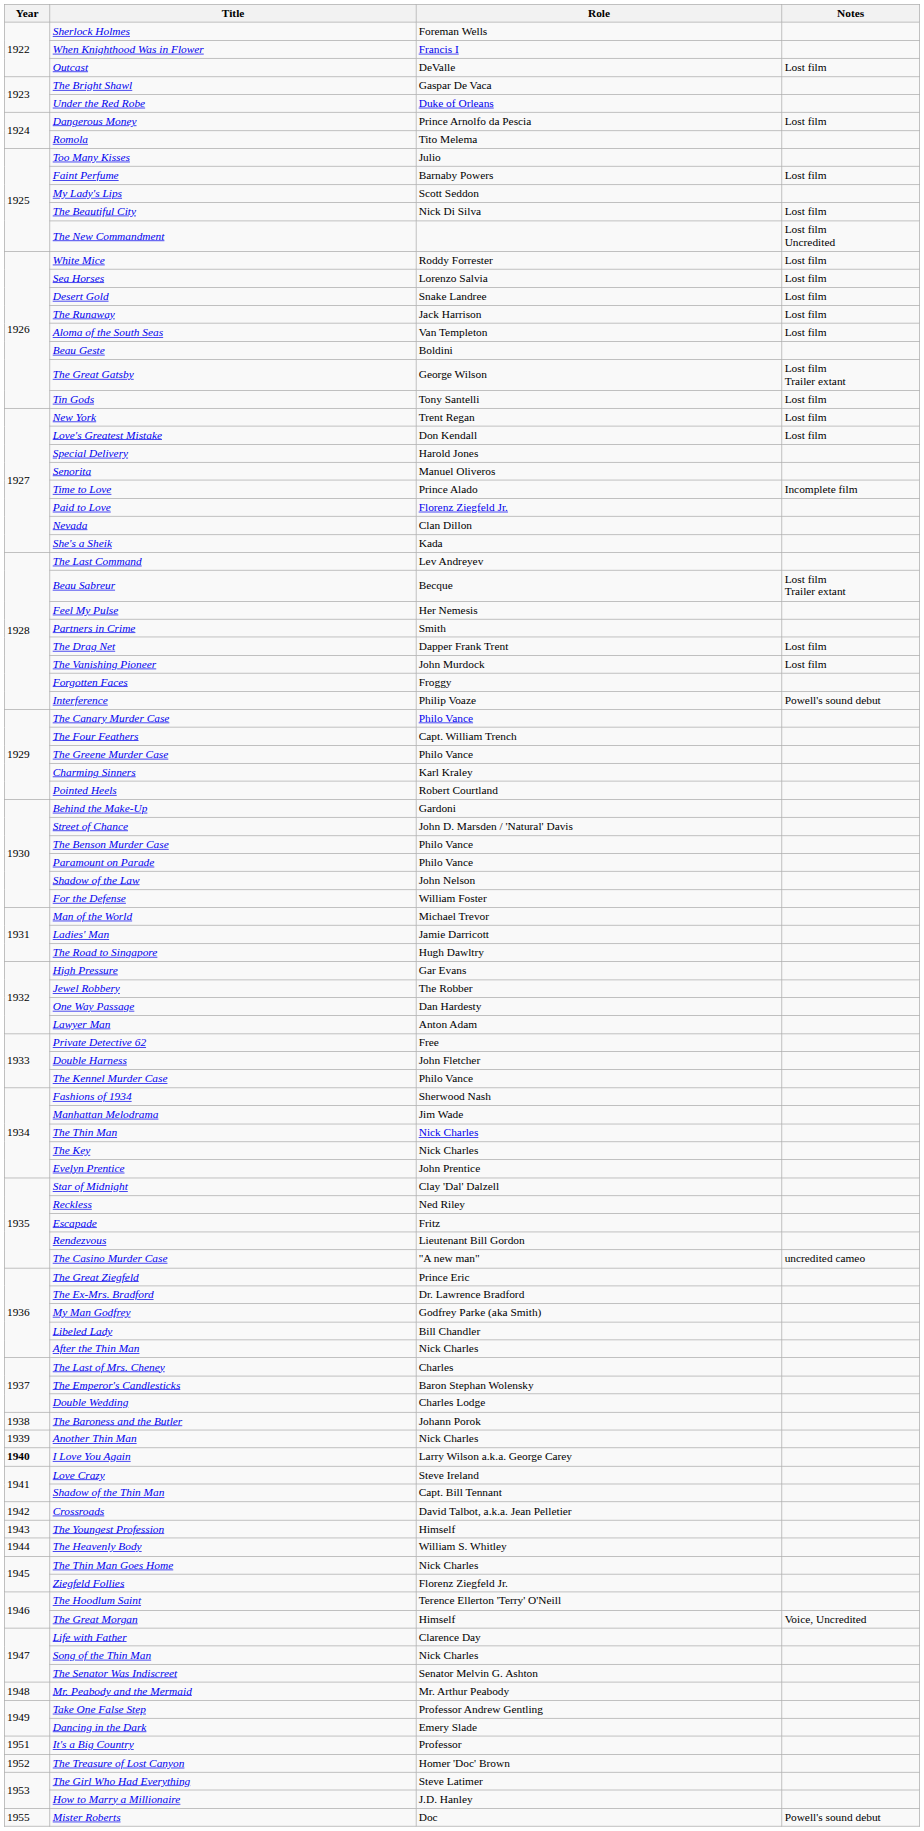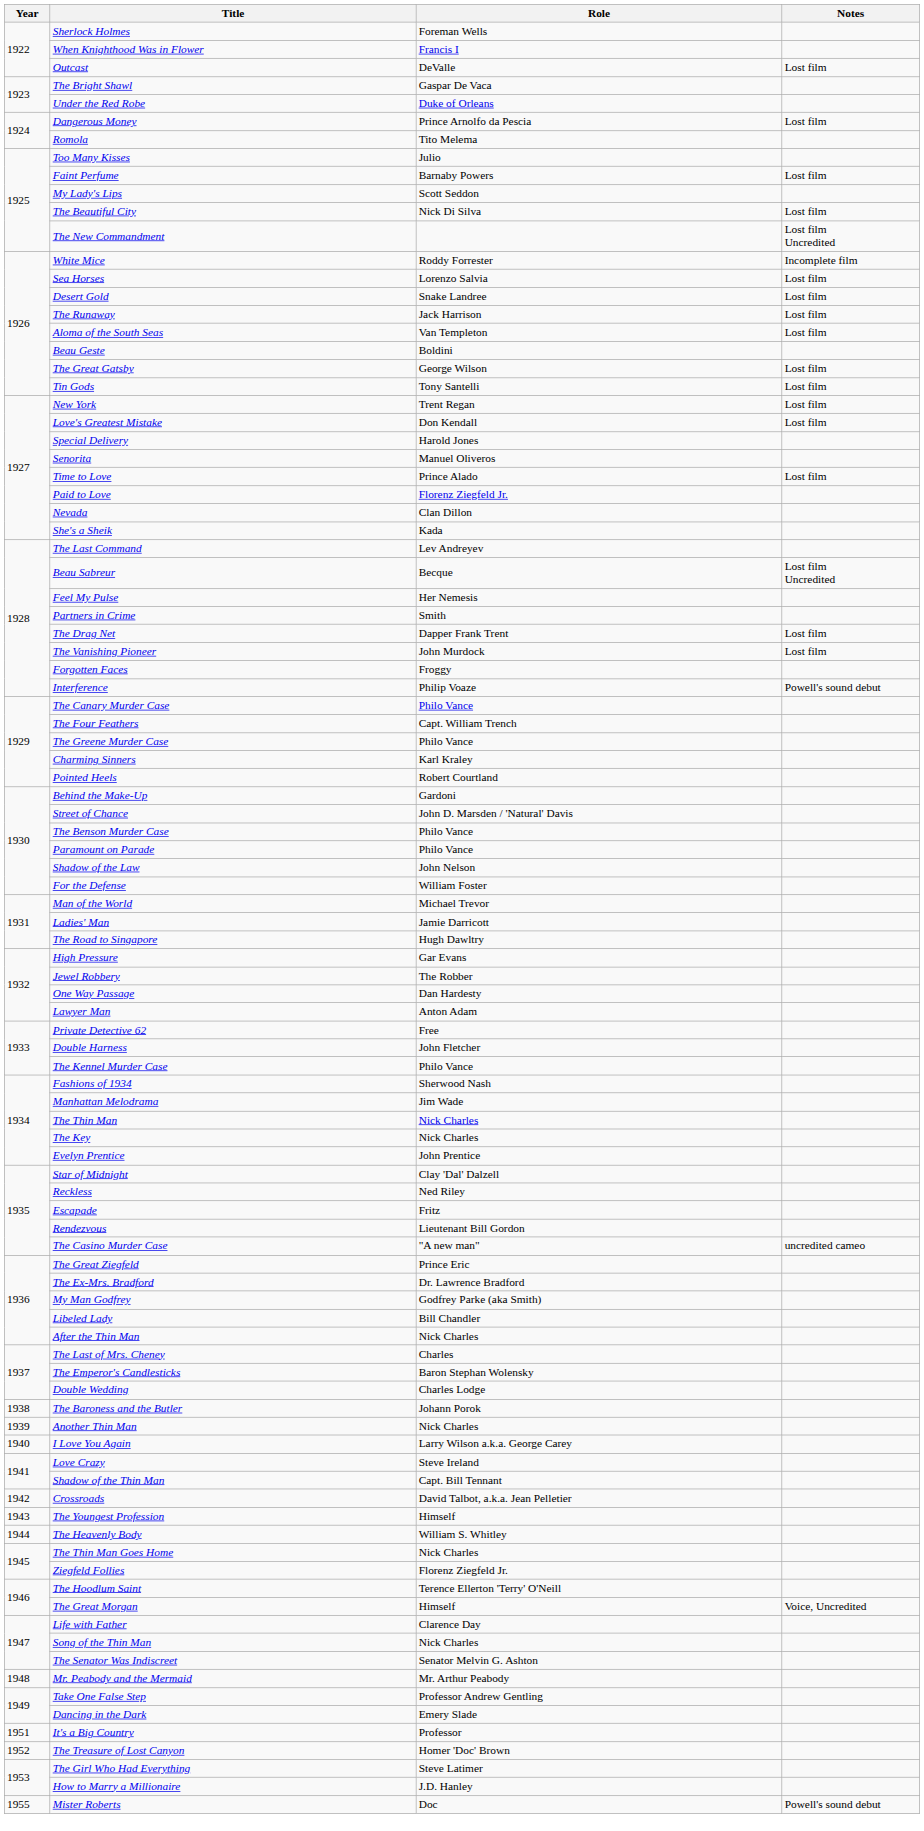 <table class="wikitable plainrowheaders sortable" width=65%>
 <tr>
 <th class="unsortable" width=5%>Year</th>
 <th width=40%>Title</th>
 <th width=40%>Role</th>
 <th class="unsortable">Notes</th>
 </tr>
 <tr>
 <td rowspan=3>1922</td>
 <td><em><a href='#'>Sherlock Holmes</a></em></td>
 <td>Foreman Wells</td>
 <td></td>
 </tr>
 <tr>
 <td><em><a href='#'>When Knighthood Was in Flower</a></em></td>
 <td><a href='#'>Francis I</a></td>
 <td></td>
 </tr>
 <tr>
 <td><em><a href='#'>Outcast</a></em></td>
 <td>DeValle</td>
 <td>Lost film</td>
 </tr>
 <tr>
 <td rowspan=2>1923</td>
 <td><em><a href='#'>The Bright Shawl</a></em></td>
 <td>Gaspar De Vaca</td>
 <td></td>
 </tr>
 <tr>
 <td><em><a href='#'>Under the Red Robe</a></em></td>
 <td><a href='#'>Duke of Orleans</a></td>
 <td></td>
 </tr>
 <tr>
 <td rowspan=2>1924</td>
 <td><em><a href='#'>Dangerous Money</a></em></td>
 <td>Prince Arnolfo da Pescia</td>
 <td>Lost film</td>
 </tr>
 <tr>
 <td><em><a href='#'>Romola</a></em></td>
 <td>Tito Melema</td>
 <td></td>
 </tr>
 <tr>
 <td rowspan=5>1925</td>
 <td><em><a href='#'>Too Many Kisses</a></em></td>
 <td>Julio</td>
 <td></td>
 </tr>
 <tr>
 <td><em><a href='#'>Faint Perfume</a></em></td>
 <td>Barnaby Powers</td>
 <td>Lost film</td>
 </tr>
 <tr>
 <td><em><a href='#'>My Lady's Lips</a></em></td>
 <td>Scott Seddon</td>
 <td></td>
 </tr>
 <tr>
 <td><em><a href='#'>The Beautiful City</a></em></td>
 <td>Nick Di Silva</td>
 <td>Lost film</td>
 </tr>
 <tr>
 <td><em><a href='#'>The New Commandment</a></em></td>
 <td></td>
 <td>Lost film<br>Uncredited</td>
 </tr>
 <tr>
 <td rowspan=8>1926</td>
 <td><em><a href='#'>White Mice</a></em></td>
 <td>Roddy Forrester</td>
-<td>Lost film</td>
+<td>Incomplete film</td>
 </tr>
 <tr>
 <td><em><a href='#'>Sea Horses</a></em></td>
 <td>Lorenzo Salvia</td>
 <td>Lost film</td>
 </tr>
 <tr>
 <td><em><a href='#'>Desert Gold</a></em></td>
 <td>Snake Landree</td>
 <td>Lost film</td>
 </tr>
 <tr>
 <td><em><a href='#'>The Runaway</a></em></td>
 <td>Jack Harrison</td>
 <td>Lost film</td>
 </tr>
 <tr>
 <td><em><a href='#'>Aloma of the South Seas</a></em></td>
 <td>Van Templeton</td>
 <td>Lost film</td>
 </tr>
 <tr>
 <td><em><a href='#'>Beau Geste</a></em></td>
 <td>Boldini</td>
 <td></td>
 </tr>
 <tr>
 <td><em><a href='#'>The Great Gatsby</a></em></td>
 <td>George Wilson</td>
-<td>Lost film<br>Trailer extant</td>
+<td>Lost film</td>
 </tr>
 <tr>
 <td><em><a href='#'>Tin Gods</a></em></td>
 <td>Tony Santelli</td>
 <td>Lost film</td>
 </tr>
 <tr>
 <td rowspan=8>1927</td>
 <td><em><a href='#'>New York</a></em></td>
 <td>Trent Regan</td>
 <td>Lost film</td>
 </tr>
 <tr>
 <td><em><a href='#'>Love's Greatest Mistake</a></em></td>
 <td>Don Kendall</td>
 <td>Lost film</td>
 </tr>
 <tr>
 <td><em><a href='#'>Special Delivery</a></em></td>
 <td>Harold Jones</td>
 <td></td>
 </tr>
 <tr>
 <td><em><a href='#'>Senorita</a></em></td>
 <td>Manuel Oliveros</td>
 <td></td>
 </tr>
 <tr>
 <td><em><a href='#'>Time to Love</a></em></td>
 <td>Prince Alado</td>
-<td>Incomplete film</td>
+<td>Lost film</td>
 </tr>
 <tr>
 <td><em><a href='#'>Paid to Love</a></em></td>
 <td><a href='#'>Florenz Ziegfeld Jr.</a></td>
 <td></td>
 </tr>
 <tr>
 <td><em><a href='#'>Nevada</a></em></td>
 <td>Clan Dillon</td>
 <td></td>
 </tr>
 <tr>
 <td><em><a href='#'>She's a Sheik</a></em></td>
 <td>Kada</td>
 <td></td>
 </tr>
 <tr>
 <td rowspan=8>1928</td>
 <td><em><a href='#'>The Last Command</a></em></td>
 <td>Lev Andreyev</td>
 <td></td>
 </tr>
 <tr>
 <td><em><a href='#'>Beau Sabreur</a></em></td>
 <td>Becque</td>
-<td>Lost film<br>Trailer extant</td>
+<td>Lost film<br>Uncredited</td>
 </tr>
 <tr>
 <td><em><a href='#'>Feel My Pulse</a></em></td>
 <td>Her Nemesis</td>
 <td></td>
 </tr>
 <tr>
 <td><em><a href='#'>Partners in Crime</a></em></td>
 <td>Smith</td>
 <td></td>
 </tr>
 <tr>
 <td><em><a href='#'>The Drag Net</a></em></td>
 <td>Dapper Frank Trent</td>
 <td>Lost film</td>
 </tr>
 <tr>
 <td><em><a href='#'>The Vanishing Pioneer</a></em></td>
 <td>John Murdock</td>
 <td>Lost film</td>
 </tr>
 <tr>
 <td><em><a href='#'>Forgotten Faces</a></em></td>
 <td>Froggy</td>
 <td></td>
 </tr>
 <tr>
 <td><em><a href='#'>Interference</a></em></td>
 <td>Philip Voaze</td>
 <td>Powell's sound debut</td>
 </tr>
 <tr>
 <td rowspan=5>1929</td>
 <td><em><a href='#'>The Canary Murder Case</a></em></td>
 <td><a href='#'>Philo Vance</a></td>
 <td></td>
 </tr>
 <tr>
 <td><em><a href='#'>The Four Feathers</a></em></td>
 <td>Capt. William Trench</td>
 <td></td>
 </tr>
 <tr>
 <td><em><a href='#'>The Greene Murder Case</a></em></td>
 <td>Philo Vance</td>
 <td></td>
 </tr>
 <tr>
 <td><em><a href='#'>Charming Sinners</a></em></td>
 <td>Karl Kraley</td>
 <td></td>
 </tr>
 <tr>
 <td><em><a href='#'>Pointed Heels</a></em></td>
 <td>Robert Courtland</td>
 <td></td>
 </tr>
 <tr>
 <td rowspan=6>1930</td>
 <td><em><a href='#'>Behind the Make-Up</a></em></td>
 <td>Gardoni</td>
 <td></td>
 </tr>
 <tr>
 <td><em><a href='#'>Street of Chance</a></em></td>
 <td>John D. Marsden / 'Natural' Davis</td>
 <td></td>
 </tr>
 <tr>
 <td><em><a href='#'>The Benson Murder Case</a></em></td>
 <td>Philo Vance</td>
 <td></td>
 </tr>
 <tr>
 <td><em><a href='#'>Paramount on Parade</a></em></td>
 <td>Philo Vance</td>
 <td></td>
 </tr>
 <tr>
 <td><em><a href='#'>Shadow of the Law</a></em></td>
 <td>John Nelson</td>
 <td></td>
 </tr>
 <tr>
 <td><em><a href='#'>For the Defense</a></em></td>
 <td>William Foster</td>
 <td></td>
 </tr>
 <tr>
 <td rowspan=3>1931</td>
 <td><em><a href='#'>Man of the World</a></em></td>
 <td>Michael Trevor</td>
 <td></td>
 </tr>
 <tr>
 <td><em><a href='#'>Ladies' Man</a></em></td>
 <td>Jamie Darricott</td>
 <td></td>
 </tr>
 <tr>
 <td><em><a href='#'>The Road to Singapore</a></em></td>
 <td>Hugh Dawltry</td>
 <td></td>
 </tr>
 <tr>
 <td rowspan=4>1932</td>
 <td><em><a href='#'>High Pressure</a></em></td>
 <td>Gar Evans</td>
 <td></td>
 </tr>
 <tr>
 <td><em><a href='#'>Jewel Robbery</a></em></td>
 <td>The Robber</td>
 <td></td>
 </tr>
 <tr>
 <td><em><a href='#'>One Way Passage</a></em></td>
 <td>Dan Hardesty</td>
 <td></td>
 </tr>
 <tr>
 <td><em><a href='#'>Lawyer Man</a></em></td>
 <td>Anton Adam</td>
 <td></td>
 </tr>
 <tr>
 <td rowspan=3>1933</td>
 <td><em><a href='#'>Private Detective 62</a></em></td>
 <td>Free</td>
 <td></td>
 </tr>
 <tr>
 <td><em><a href='#'>Double Harness</a></em></td>
 <td>John Fletcher</td>
 <td></td>
 </tr>
 <tr>
 <td><em><a href='#'>The Kennel Murder Case</a></em></td>
 <td>Philo Vance</td>
 <td></td>
 </tr>
 <tr>
 <td rowspan=5>1934</td>
 <td><em><a href='#'>Fashions of 1934</a></em></td>
 <td>Sherwood Nash</td>
 <td></td>
 </tr>
 <tr>
 <td><em><a href='#'>Manhattan Melodrama</a></em></td>
 <td>Jim Wade</td>
 <td></td>
 </tr>
 <tr>
 <td><em><a href='#'>The Thin Man</a></em></td>
 <td><a href='#'>Nick Charles</a></td>
 <td></td>
 </tr>
 <tr>
 <td><em><a href='#'>The Key</a></em></td>
 <td>Nick Charles</td>
 <td></td>
 </tr>
 <tr>
 <td><em><a href='#'>Evelyn Prentice</a></em></td>
 <td>John Prentice</td>
 <td></td>
 </tr>
 <tr>
 <td rowspan=5>1935</td>
 <td><em><a href='#'>Star of Midnight</a></em></td>
 <td>Clay 'Dal' Dalzell</td>
 <td></td>
 </tr>
 <tr>
 <td><em><a href='#'>Reckless</a></em></td>
 <td>Ned Riley</td>
 <td></td>
 </tr>
 <tr>
 <td><em><a href='#'>Escapade</a></em></td>
 <td>Fritz</td>
 <td></td>
 </tr>
 <tr>
 <td><em><a href='#'>Rendezvous</a></em></td>
 <td>Lieutenant Bill Gordon</td>
 <td></td>
 </tr>
 <tr>
 <td><em><a href='#'>The Casino Murder Case</a></em></td>
 <td>"A new man"</td>
 <td>uncredited cameo</td>
 </tr>
 <tr>
 <td rowspan=5>1936</td>
 <td><em><a href='#'>The Great Ziegfeld</a></em></td>
 <td>Prince Eric</td>
 <td></td>
 </tr>
 <tr>
 <td><em><a href='#'>The Ex-Mrs. Bradford</a></em></td>
 <td>Dr. Lawrence Bradford</td>
 <td></td>
 </tr>
 <tr>
 <td><em><a href='#'>My Man Godfrey</a></em></td>
 <td>Godfrey Parke (aka Smith)</td>
 <td></td>
 </tr>
 <tr>
 <td><em><a href='#'>Libeled Lady</a></em></td>
 <td>Bill Chandler</td>
 <td></td>
 </tr>
 <tr>
 <td><em><a href='#'>After the Thin Man</a></em></td>
 <td>Nick Charles</td>
 <td></td>
 </tr>
 <tr>
 <td rowspan=3>1937</td>
 <td><em><a href='#'>The Last of Mrs. Cheney</a></em></td>
 <td>Charles</td>
 <td></td>
 </tr>
 <tr>
 <td><em><a href='#'>The Emperor's Candlesticks</a></em></td>
 <td>Baron Stephan Wolensky</td>
 <td></td>
 </tr>
 <tr>
 <td><em><a href='#'>Double Wedding</a></em></td>
 <td>Charles Lodge</td>
 <td></td>
 </tr>
 <tr>
 <td>1938</td>
 <td><em><a href='#'>The Baroness and the Butler</a></em></td>
 <td>Johann Porok</td>
 <td></td>
 </tr>
 <tr>
 <td>1939</td>
 <td><em><a href='#'>Another Thin Man</a></em></td>
 <td>Nick Charles</td>
 <td></td>
 </tr>
 <tr>
-<td><strong>1940</strong></td>
+<td>1940</td>
 <td><em><a href='#'>I Love You Again</a></em></td>
 <td>Larry Wilson a.k.a. George Carey</td>
 <td></td>
 </tr>
 <tr>
 <td rowspan=2>1941</td>
 <td><em><a href='#'>Love Crazy</a></em></td>
 <td>Steve Ireland</td>
 <td></td>
 </tr>
 <tr>
 <td><em><a href='#'>Shadow of the Thin Man</a></em></td>
 <td>Capt. Bill Tennant</td>
 <td></td>
 </tr>
 <tr>
 <td>1942</td>
 <td><em><a href='#'>Crossroads</a></em></td>
 <td>David Talbot, a.k.a. Jean Pelletier</td>
 <td></td>
 </tr>
 <tr>
 <td>1943</td>
 <td><em><a href='#'>The Youngest Profession</a></em></td>
 <td>Himself</td>
 <td></td>
 </tr>
 <tr>
 <td>1944</td>
 <td><em><a href='#'>The Heavenly Body</a></em></td>
 <td>William S. Whitley</td>
 <td></td>
 </tr>
 <tr>
 <td rowspan=2>1945</td>
 <td><em><a href='#'>The Thin Man Goes Home</a></em></td>
 <td>Nick Charles</td>
 <td></td>
 </tr>
 <tr>
 <td><em><a href='#'>Ziegfeld Follies</a></em></td>
 <td>Florenz Ziegfeld Jr.</td>
 <td></td>
 </tr>
 <tr>
 <td rowspan=2>1946</td>
 <td><em><a href='#'>The Hoodlum Saint</a></em></td>
 <td>Terence Ellerton 'Terry' O'Neill</td>
 <td></td>
 </tr>
 <tr>
 <td><em><a href='#'>The Great Morgan</a></em></td>
 <td>Himself</td>
 <td>Voice, Uncredited</td>
 </tr>
 <tr>
 <td rowspan=3>1947</td>
 <td><em><a href='#'>Life with Father</a></em></td>
 <td>Clarence Day</td>
 <td></td>
 </tr>
 <tr>
 <td><em><a href='#'>Song of the Thin Man</a></em></td>
 <td>Nick Charles</td>
 <td></td>
 </tr>
 <tr>
 <td><em><a href='#'>The Senator Was Indiscreet</a></em></td>
 <td>Senator Melvin G. Ashton</td>
 <td></td>
 </tr>
 <tr>
 <td>1948</td>
 <td><em><a href='#'>Mr. Peabody and the Mermaid</a></em></td>
 <td>Mr. Arthur Peabody</td>
 <td></td>
 </tr>
 <tr>
 <td rowspan=2>1949</td>
 <td><em><a href='#'>Take One False Step</a></em></td>
 <td>Professor Andrew Gentling</td>
 <td></td>
 </tr>
 <tr>
 <td><em><a href='#'>Dancing in the Dark</a></em></td>
 <td>Emery Slade</td>
 <td></td>
 </tr>
 <tr>
 <td>1951</td>
 <td><em><a href='#'>It's a Big Country</a></em></td>
 <td>Professor</td>
 <td></td>
 </tr>
 <tr>
 <td>1952</td>
 <td><em><a href='#'>The Treasure of Lost Canyon</a></em></td>
 <td>Homer 'Doc' Brown</td>
 <td></td>
 </tr>
 <tr>
 <td rowspan=2>1953</td>
 <td><em><a href='#'>The Girl Who Had Everything</a></em></td>
 <td>Steve Latimer</td>
 <td></td>
 </tr>
 <tr>
 <td><em><a href='#'>How to Marry a Millionaire</a></em></td>
 <td>J.D. Hanley</td>
 <td></td>
 </tr>
 <tr>
 <td>1955</td>
 <td><em><a href='#'>Mister Roberts</a></em></td>
 <td>Doc</td>
 <td>Powell's sound debut</td>
 </tr>
 </table>
